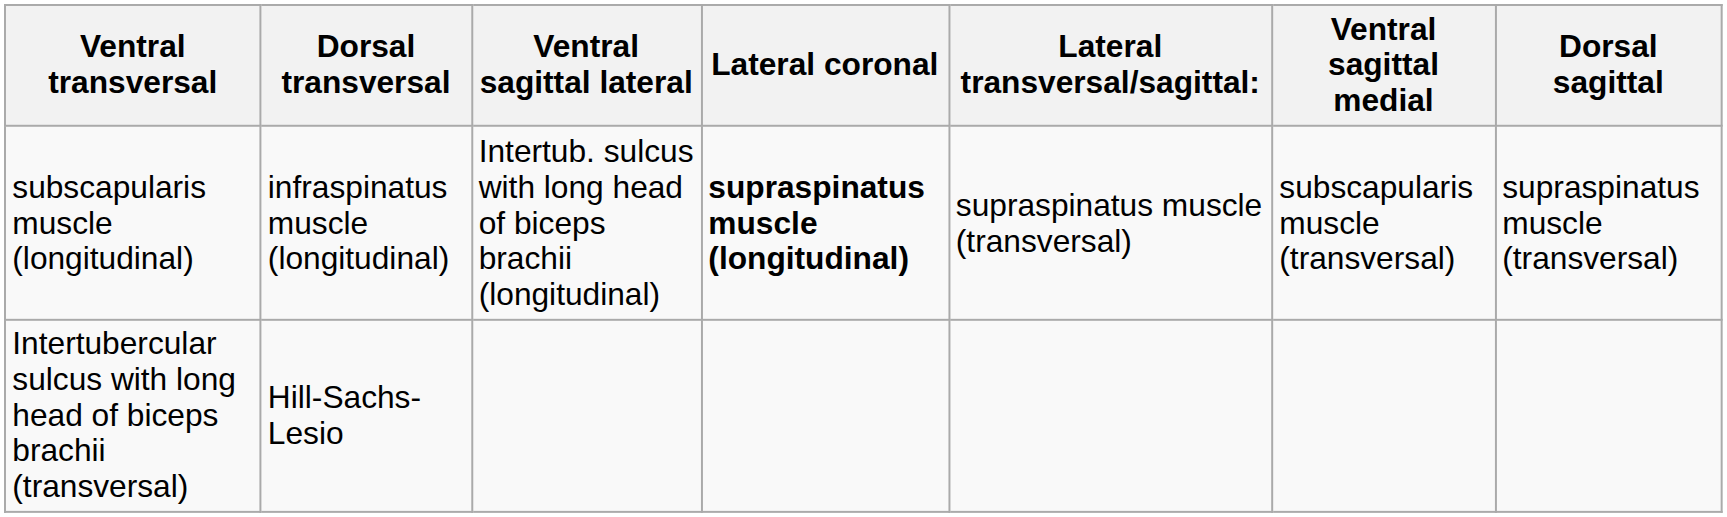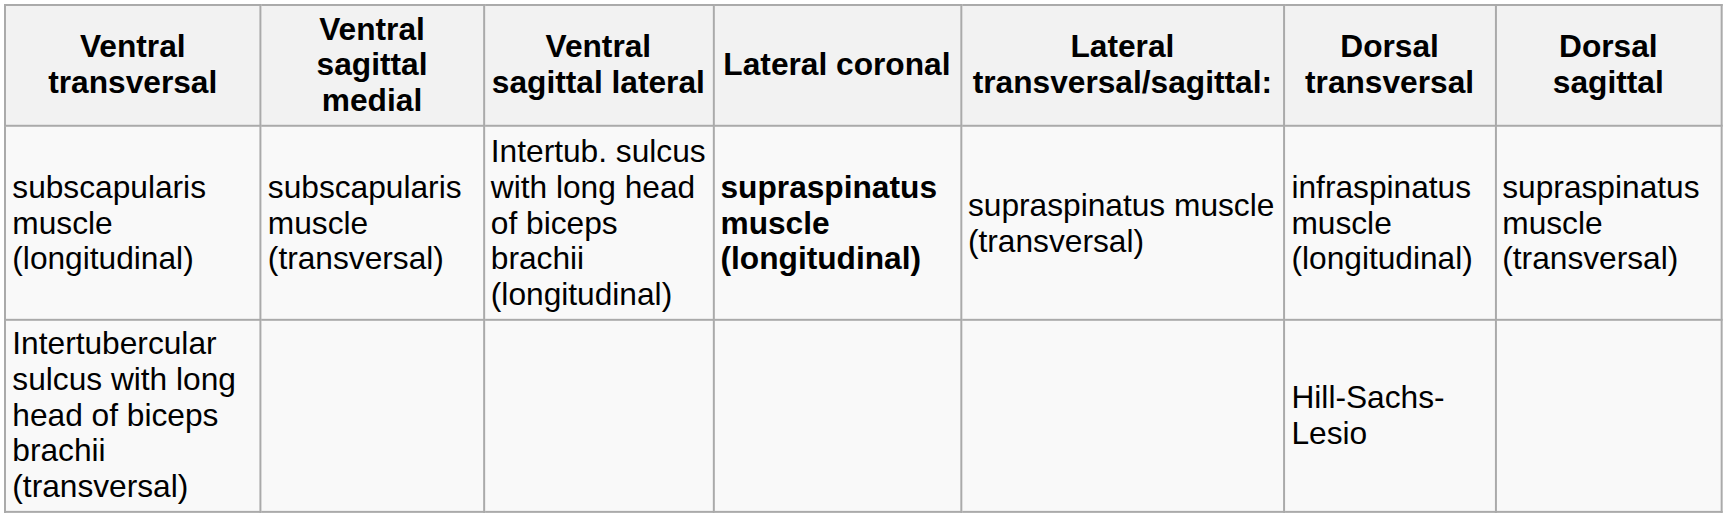 <table class="wikitable">
 <tr>
 <th>Ventral transversal</th>
-<th>Dorsal transversal</th>
+<th>Ventral sagittal medial</th>
 <th>Ventral sagittal lateral</th>
 <th>Lateral coronal</th>
 <th>Lateral transversal/sagittal:</th>
-<th>Ventral sagittal medial</th>
+<th>Dorsal transversal</th>
 <th>Dorsal sagittal</th>
 </tr>
 <tr>
 <td>subscapularis muscle (longitudinal)</td>
-<td>infraspinatus muscle (longitudinal)</td>
+<td>subscapularis muscle (transversal)</td>
 <td>Intertub. sulcus with long head of biceps brachii (longitudinal)</td>
 <td><strong>supraspinatus muscle (longitudinal)</strong></td>
 <td>supraspinatus muscle (transversal)</td>
-<td>subscapularis muscle (transversal)</td>
+<td>infraspinatus muscle (longitudinal)</td>
 <td>supraspinatus muscle (transversal)</td>
 </tr>
 <tr>
 <td>Intertubercular sulcus with long head of biceps brachii (transversal)</td>
-<td>Hill-Sachs-Lesio</td>
 <td></td>
 <td></td>
 <td></td>
 <td></td>
+<td>Hill-Sachs-Lesio</td>
 <td></td>
 </tr>
 </table>
